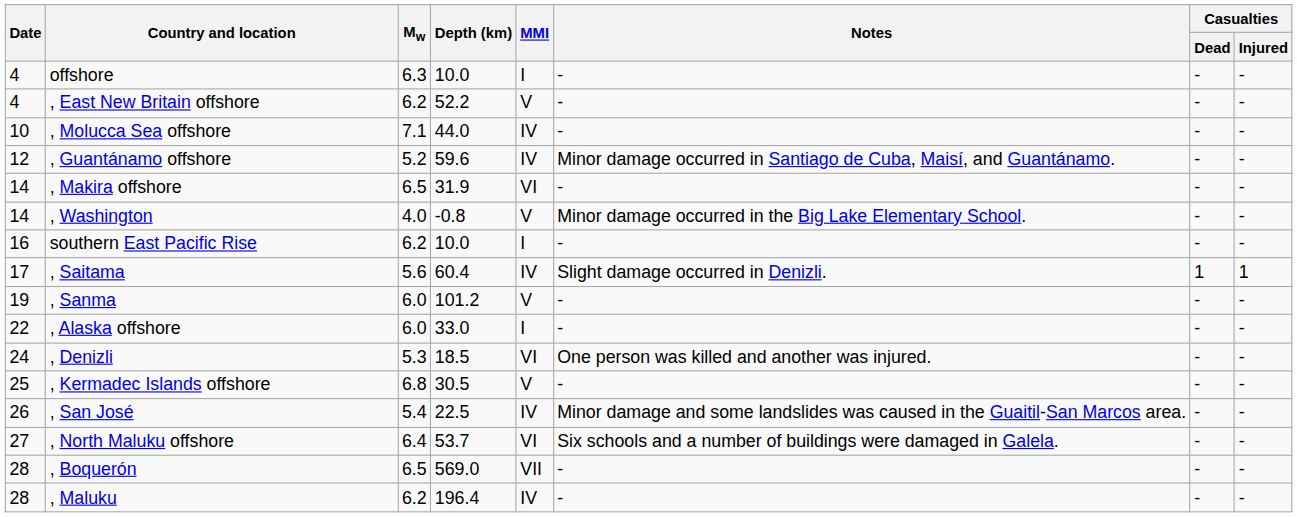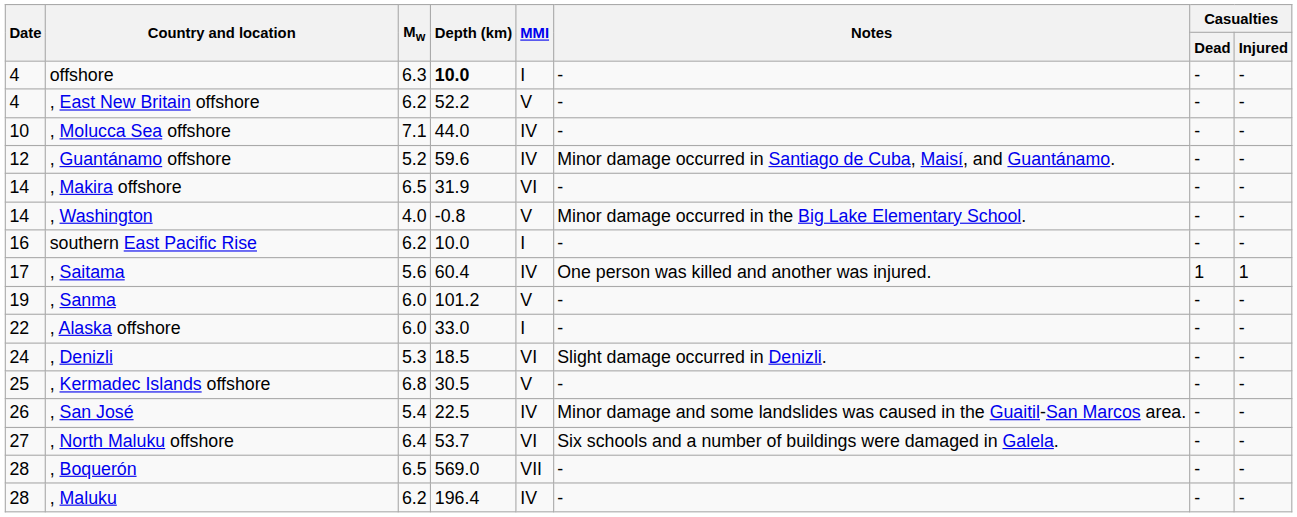 <table class="wikitable sortable" style="border:1px black; margin-left:1em;">
 <tr>
 <th rowspan="2"><small>Date</small></th>
 <th rowspan="2" style="width: 310px"><small>Country and location</small></th>
 <th rowspan="2"><small>M<sub>w</sub></small></th>
 <th rowspan="2"><small>Depth (km)</small></th>
 <th rowspan="2"><small><a href='#'>MMI</a></small></th>
 <th rowspan="2" class="unsortable"><small>Notes</small></th>
 <th colspan="2"><small>Casualties</small></th>
 </tr>
 <tr>
 <th><small>Dead</small></th>
 <th><small>Injured</small></th>
 </tr>
 <tr>
 <td>4</td>
 <td> offshore</td>
 <td>6.3</td>
-<td>10.0</td>
+<td><strong>10.0</strong></td>
 <td>I</td>
 <td>-</td>
 <td>-</td>
 <td>-</td>
 </tr>
 <tr>
 <td>4</td>
 <td>, <a href='#'>East New Britain</a> offshore</td>
 <td>6.2</td>
 <td>52.2</td>
 <td>V</td>
 <td>-</td>
 <td>-</td>
 <td>-</td>
 </tr>
 <tr>
 <td>10</td>
 <td>, <a href='#'>Molucca Sea</a> offshore</td>
 <td>7.1</td>
 <td>44.0</td>
 <td>IV</td>
 <td>-</td>
 <td>-</td>
 <td>-</td>
 </tr>
 <tr>
 <td>12</td>
 <td>, <a href='#'>Guantánamo</a> offshore</td>
 <td>5.2</td>
 <td>59.6</td>
 <td>IV</td>
 <td>Minor damage occurred in <a href='#'>Santiago de Cuba</a>, <a href='#'>Maisí</a>, and <a href='#'>Guantánamo</a>.</td>
 <td>-</td>
 <td>-</td>
 </tr>
 <tr>
 <td>14</td>
 <td>, <a href='#'>Makira</a> offshore</td>
 <td>6.5</td>
 <td>31.9</td>
 <td>VI</td>
 <td>-</td>
 <td>-</td>
 <td>-</td>
 </tr>
 <tr>
 <td>14</td>
 <td>, <a href='#'>Washington</a></td>
 <td>4.0</td>
 <td>-0.8</td>
 <td>V</td>
 <td>Minor damage occurred in the <a href='#'>Big Lake Elementary School</a>.</td>
 <td>-</td>
 <td>-</td>
 </tr>
 <tr>
 <td>16</td>
 <td>southern <a href='#'>East Pacific Rise</a></td>
 <td>6.2</td>
 <td>10.0</td>
 <td>I</td>
 <td>-</td>
 <td>-</td>
 <td>-</td>
 </tr>
 <tr>
 <td>17</td>
 <td>, <a href='#'>Saitama</a></td>
 <td>5.6</td>
 <td>60.4</td>
 <td>IV</td>
-<td>Slight damage occurred in <a href='#'>Denizli</a>.</td>
+<td>One person was killed and another was injured.</td>
 <td>1</td>
 <td>1</td>
 </tr>
 <tr>
 <td>19</td>
 <td>, <a href='#'>Sanma</a></td>
 <td>6.0</td>
 <td>101.2</td>
 <td>V</td>
 <td>-</td>
 <td>-</td>
 <td>-</td>
 </tr>
 <tr>
 <td>22</td>
 <td>, <a href='#'>Alaska</a> offshore</td>
 <td>6.0</td>
 <td>33.0</td>
 <td>I</td>
 <td>-</td>
 <td>-</td>
 <td>-</td>
 </tr>
 <tr>
 <td>24</td>
 <td>, <a href='#'>Denizli</a></td>
 <td>5.3</td>
 <td>18.5</td>
 <td>VI</td>
-<td>One person was killed and another was injured.</td>
+<td>Slight damage occurred in <a href='#'>Denizli</a>.</td>
 <td>-</td>
 <td>-</td>
 </tr>
 <tr>
 <td>25</td>
 <td>, <a href='#'>Kermadec Islands</a> offshore</td>
 <td>6.8</td>
 <td>30.5</td>
 <td>V</td>
 <td>-</td>
 <td>-</td>
 <td>-</td>
 </tr>
 <tr>
 <td>26</td>
 <td>, <a href='#'>San José</a></td>
 <td>5.4</td>
 <td>22.5</td>
 <td>IV</td>
 <td>Minor damage and some landslides was caused in the <a href='#'>Guaitil</a>-<a href='#'>San Marcos</a> area.</td>
 <td>-</td>
 <td>-</td>
 </tr>
 <tr>
 <td>27</td>
 <td>, <a href='#'>North Maluku</a> offshore</td>
 <td>6.4</td>
 <td>53.7</td>
 <td>VI</td>
 <td>Six schools and a number of buildings were damaged in <a href='#'>Galela</a>.</td>
 <td>-</td>
 <td>-</td>
 </tr>
 <tr>
 <td>28</td>
 <td>, <a href='#'>Boquerón</a></td>
 <td>6.5</td>
 <td>569.0</td>
 <td>VII</td>
 <td>-</td>
 <td>-</td>
 <td>-</td>
 </tr>
 <tr>
 <td>28</td>
 <td>, <a href='#'>Maluku</a></td>
 <td>6.2</td>
 <td>196.4</td>
 <td>IV</td>
 <td>-</td>
 <td>-</td>
 <td>-</td>
 </tr>
 <tr>
 </tr>
 </table>
